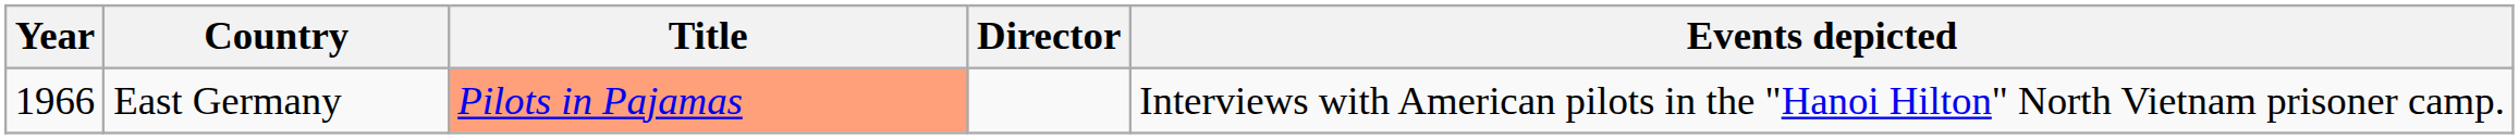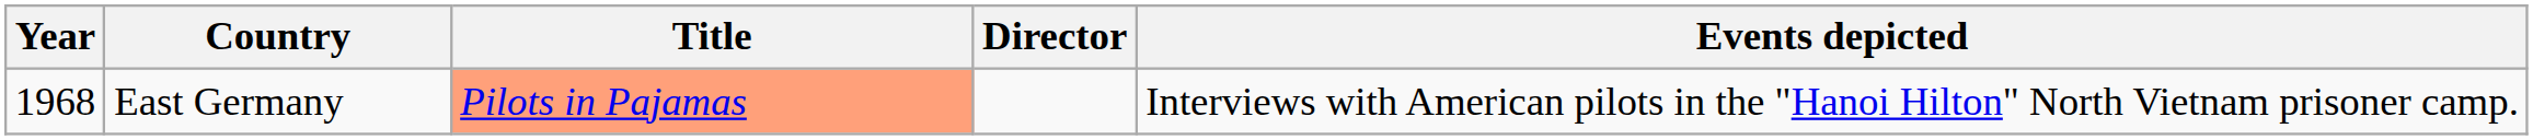 <table class="wikitable sortable">
 <tr>
 <th class="unsortable">Year</th>
 <th width=130>Country</th>
 <th width=200>Title</th>
 <th class="unsortable">Director</th>
 <th class="unsortable">Events depicted</th>
 </tr>
 <tr>
-<td>1966</td>
+<td>1968</td>
 <td>East Germany</td>
 <td style="background: lightsalmon;"><em><a href='#'>Pilots in Pajamas</a></em></td>
 <td> <br> </td>
 <td>Interviews with American pilots in the "<a href='#'>Hanoi Hilton</a>" North Vietnam prisoner camp.</td>
 </tr>
 </table>
